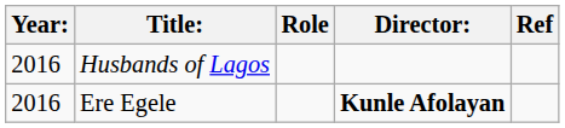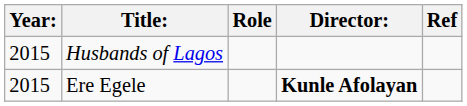 <table class="wikitable">
 <tr>
 <th>Year:</th>
 <th>Title:</th>
 <th>Role</th>
 <th>Director:</th>
 <th>Ref</th>
 </tr>
 <tr>
-<td>2016</td>
+<td>2015</td>
 <td><em>Husbands of <a href='#'>Lagos</a></em></td>
 <td></td>
 <td></td>
 <td></td>
 </tr>
 <tr>
-<td>2016</td>
+<td>2015</td>
 <td>Ere Egele</td>
 <td></td>
 <td><strong>Kunle Afolayan</strong></td>
 <td></td>
 </tr>
 </table>
